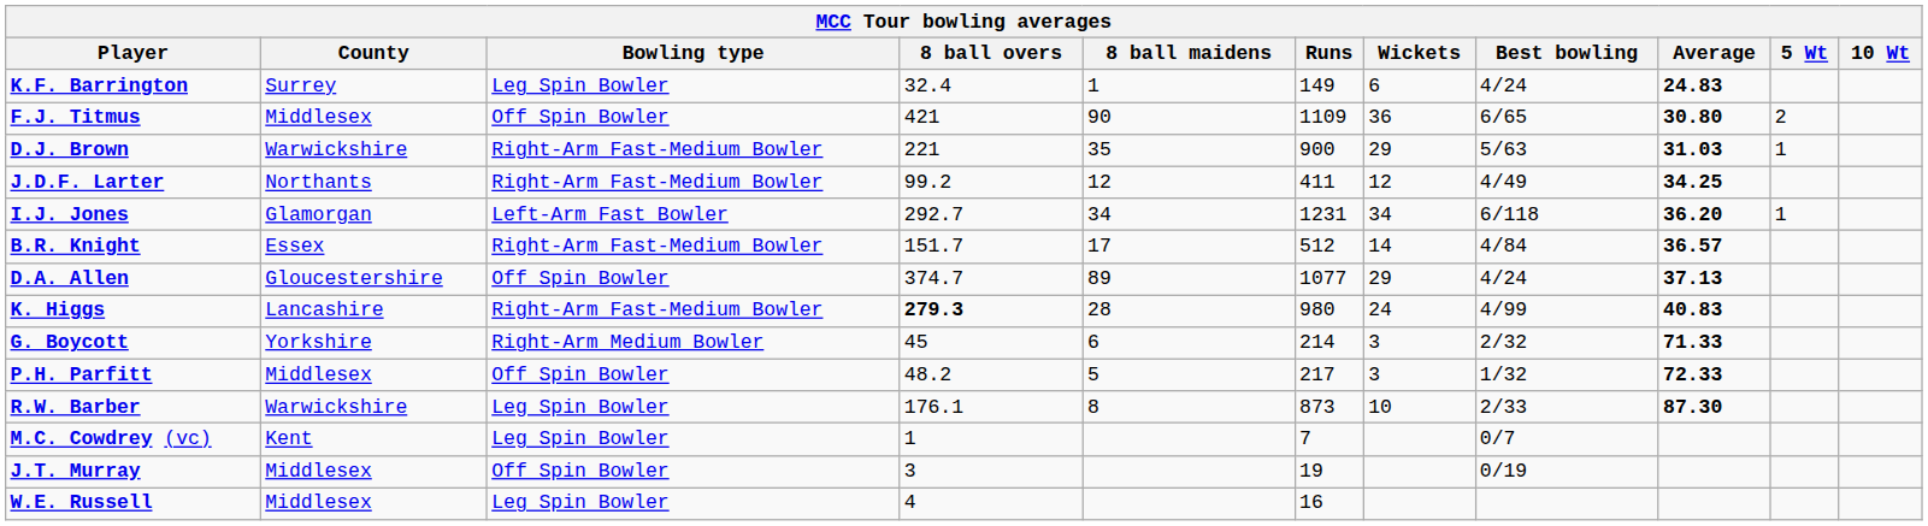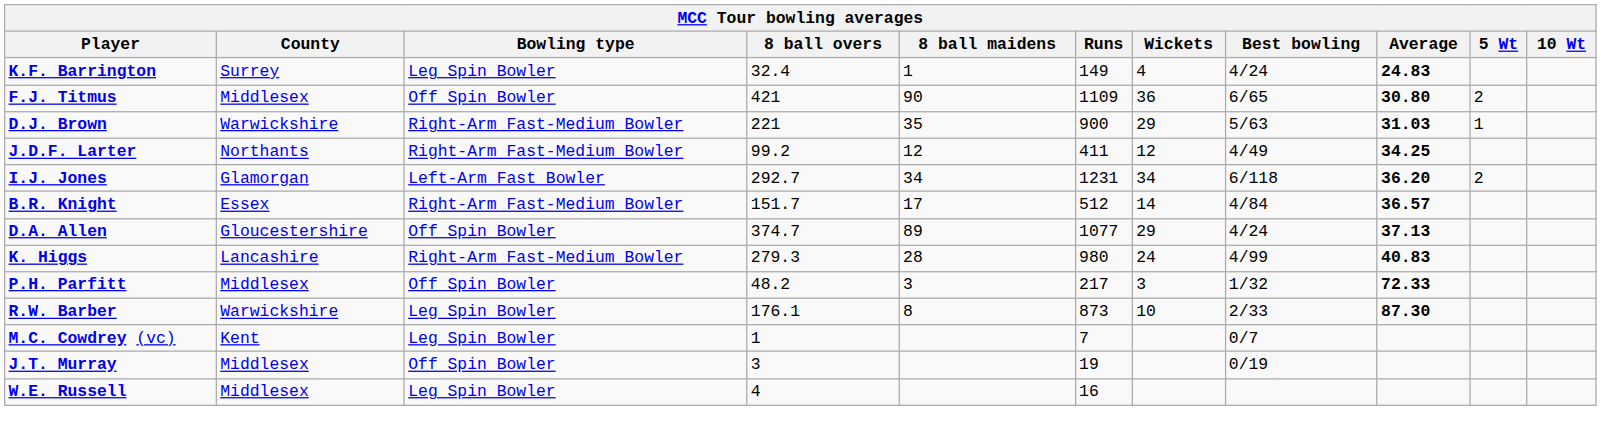 <table class="wikitable" style="width:100%;">
 <tr>
 <th colspan=11><a href='#'>MCC</a> Tour bowling averages</th>
 </tr>
 <tr>
 <th>Player</th>
 <th>County</th>
 <th>Bowling type</th>
 <th>8 ball overs</th>
 <th>8 ball maidens</th>
 <th>Runs</th>
 <th>Wickets</th>
 <th>Best bowling</th>
 <th>Average</th>
 <th>5 <a href='#'>Wt</a></th>
 <th>10 <a href='#'>Wt</a></th>
 </tr>
 <tr align=left>
 <td><strong><a href='#'>K.F. Barrington</a></strong></td>
 <td><a href='#'>Surrey</a></td>
 <td><a href='#'>Leg Spin Bowler</a></td>
 <td>32.4</td>
 <td>1</td>
 <td>149</td>
-<td>6</td>
+<td>4</td>
 <td>4/24</td>
 <td><strong>24.83</strong></td>
 <td></td>
 <td></td>
 </tr>
 <tr align=left>
 <td><strong><a href='#'>F.J. Titmus</a></strong></td>
 <td><a href='#'>Middlesex</a></td>
 <td><a href='#'>Off Spin Bowler</a></td>
 <td>421</td>
 <td>90</td>
 <td>1109</td>
 <td>36</td>
 <td>6/65</td>
 <td><strong>30.80</strong></td>
 <td>2</td>
 <td></td>
 </tr>
 <tr align=left>
 <td><strong><a href='#'>D.J. Brown</a></strong></td>
 <td><a href='#'>Warwickshire</a></td>
 <td><a href='#'>Right-Arm Fast-Medium Bowler</a></td>
 <td>221</td>
 <td>35</td>
 <td>900</td>
 <td>29</td>
 <td>5/63</td>
 <td><strong>31.03</strong></td>
 <td>1</td>
 <td></td>
 </tr>
 <tr align=left>
 <td><strong><a href='#'>J.D.F. Larter</a></strong></td>
 <td><a href='#'>Northants</a></td>
 <td><a href='#'>Right-Arm Fast-Medium Bowler</a></td>
 <td>99.2</td>
 <td>12</td>
 <td>411</td>
 <td>12</td>
 <td>4/49</td>
 <td><strong>34.25</strong></td>
 <td></td>
 <td></td>
 </tr>
 <tr align=left>
 <td><strong><a href='#'>I.J. Jones</a></strong></td>
 <td><a href='#'>Glamorgan</a></td>
 <td><a href='#'>Left-Arm Fast Bowler</a></td>
 <td>292.7</td>
 <td>34</td>
 <td>1231</td>
 <td>34</td>
 <td>6/118</td>
 <td><strong>36.20</strong></td>
-<td>1</td>
+<td>2</td>
 <td></td>
 </tr>
 <tr align=left>
 <td><strong><a href='#'>B.R. Knight</a></strong></td>
 <td><a href='#'>Essex</a></td>
 <td><a href='#'>Right-Arm Fast-Medium Bowler</a></td>
 <td>151.7</td>
 <td>17</td>
 <td>512</td>
 <td>14</td>
 <td>4/84</td>
 <td><strong>36.57</strong></td>
 <td></td>
 <td></td>
 </tr>
 <tr align=left>
 <td><strong><a href='#'>D.A. Allen</a></strong></td>
 <td><a href='#'>Gloucestershire</a></td>
 <td><a href='#'>Off Spin Bowler</a></td>
 <td>374.7</td>
 <td>89</td>
 <td>1077</td>
 <td>29</td>
 <td>4/24</td>
 <td><strong>37.13</strong></td>
 <td></td>
 <td></td>
 </tr>
 <tr align=left>
 <td><strong><a href='#'>K. Higgs</a></strong></td>
 <td><a href='#'>Lancashire</a></td>
 <td><a href='#'>Right-Arm Fast-Medium Bowler</a></td>
-<td><strong>279.3</strong></td>
+<td>279.3</td>
 <td>28</td>
 <td>980</td>
 <td>24</td>
 <td>4/99</td>
 <td><strong>40.83</strong></td>
 <td></td>
 <td></td>
 </tr>
 <tr align=left>
-<td><strong><a href='#'>G. Boycott</a></strong></td>
-<td><a href='#'>Yorkshire</a></td>
-<td><a href='#'>Right-Arm Medium Bowler</a></td>
-<td>45</td>
-<td>6</td>
-<td>214</td>
-<td>3</td>
-<td>2/32</td>
-<td><strong>71.33</strong></td>
-<td></td>
-<td></td>
-</tr>
-<tr align=left>
 <td><strong><a href='#'>P.H. Parfitt</a></strong></td>
 <td><a href='#'>Middlesex</a></td>
 <td><a href='#'>Off Spin Bowler</a></td>
 <td>48.2</td>
-<td>5</td>
+<td>3</td>
 <td>217</td>
 <td>3</td>
 <td>1/32</td>
 <td><strong>72.33</strong></td>
 <td></td>
 <td></td>
 </tr>
 <tr align=left>
 <td><strong><a href='#'>R.W. Barber</a></strong></td>
 <td><a href='#'>Warwickshire</a></td>
 <td><a href='#'>Leg Spin Bowler</a></td>
 <td>176.1</td>
 <td>8</td>
 <td>873</td>
 <td>10</td>
 <td>2/33</td>
 <td><strong>87.30</strong></td>
 <td></td>
 <td></td>
 </tr>
 <tr align=left>
 <td><strong><a href='#'>M.C. Cowdrey</a></strong> <a href='#'>(vc)</a></td>
 <td><a href='#'>Kent</a></td>
 <td><a href='#'>Leg Spin Bowler</a></td>
 <td>1</td>
 <td></td>
 <td>7</td>
 <td></td>
 <td>0/7</td>
 <td></td>
 <td></td>
 <td></td>
 </tr>
 <tr align=left>
 <td><strong><a href='#'>J.T. Murray</a></strong></td>
 <td><a href='#'>Middlesex</a></td>
 <td><a href='#'>Off Spin Bowler</a></td>
 <td>3</td>
 <td></td>
 <td>19</td>
 <td></td>
 <td>0/19</td>
 <td></td>
 <td></td>
 <td></td>
 </tr>
 <tr align=left>
 <td><strong><a href='#'>W.E. Russell</a></strong></td>
 <td><a href='#'>Middlesex</a></td>
 <td><a href='#'>Leg Spin Bowler</a></td>
 <td>4</td>
 <td></td>
 <td>16</td>
 <td></td>
 <td></td>
 <td></td>
 <td></td>
 <td></td>
 </tr>
 </table>
